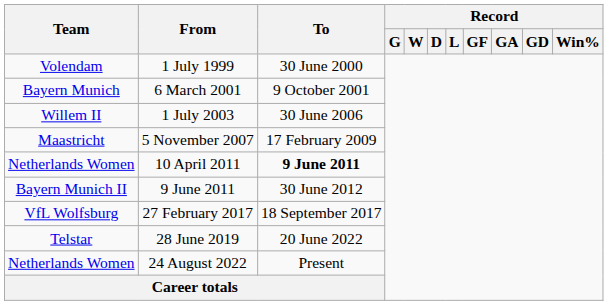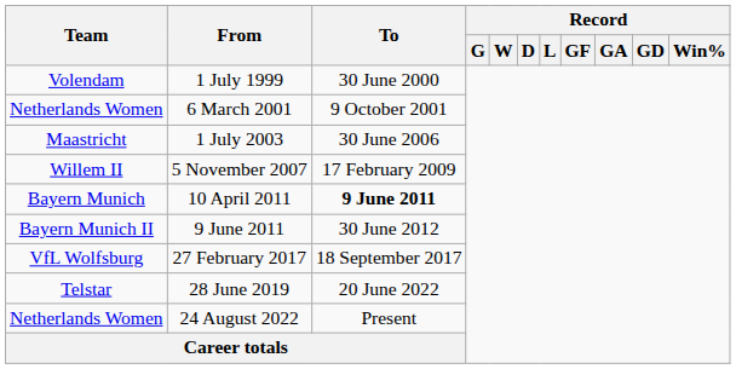 <table class="wikitable" style="text-align: center">
 <tr>
 <th rowspan="2">Team</th>
 <th rowspan="2">From</th>
 <th rowspan="2">To</th>
 <th colspan="8">Record</th>
 </tr>
 <tr>
 <th>G</th>
 <th>W</th>
 <th>D</th>
 <th>L</th>
 <th>GF</th>
 <th>GA</th>
 <th>GD</th>
 <th>Win%</th>
 </tr>
 <tr>
 <td><a href='#'>Volendam</a></td>
 <td>1 July 1999</td>
 <td>30 June 2000<br></td>
 </tr>
 <tr>
-<td><a href='#'>Bayern Munich</a></td>
+<td><a href='#'>Netherlands Women</a></td>
 <td>6 March 2001</td>
 <td>9 October 2001<br></td>
 </tr>
 <tr>
-<td><a href='#'>Willem II</a></td>
+<td><a href='#'>Maastricht</a></td>
 <td>1 July 2003</td>
 <td>30 June 2006<br></td>
 </tr>
 <tr>
-<td><a href='#'>Maastricht</a></td>
+<td><a href='#'>Willem II</a></td>
 <td>5 November 2007</td>
 <td>17 February 2009<br></td>
 </tr>
 <tr>
-<td><a href='#'>Netherlands Women</a></td>
+<td><a href='#'>Bayern Munich</a></td>
 <td>10 April 2011</td>
 <td><strong>9 June 2011<br></strong></td>
 </tr>
 <tr>
 <td><a href='#'>Bayern Munich II</a></td>
 <td>9 June 2011</td>
 <td>30 June 2012<br></td>
 </tr>
 <tr>
 <td><a href='#'>VfL Wolfsburg</a></td>
 <td>27 February 2017</td>
 <td>18 September 2017<br></td>
 </tr>
 <tr>
 <td><a href='#'>Telstar</a></td>
 <td>28 June 2019</td>
 <td>20 June 2022<br></td>
 </tr>
 <tr>
 <td><a href='#'>Netherlands Women</a></td>
 <td>24 August 2022</td>
 <td>Present<br></td>
 </tr>
 <tr>
 <th colspan="3">Career totals<br></th>
 </tr>
 </table>
